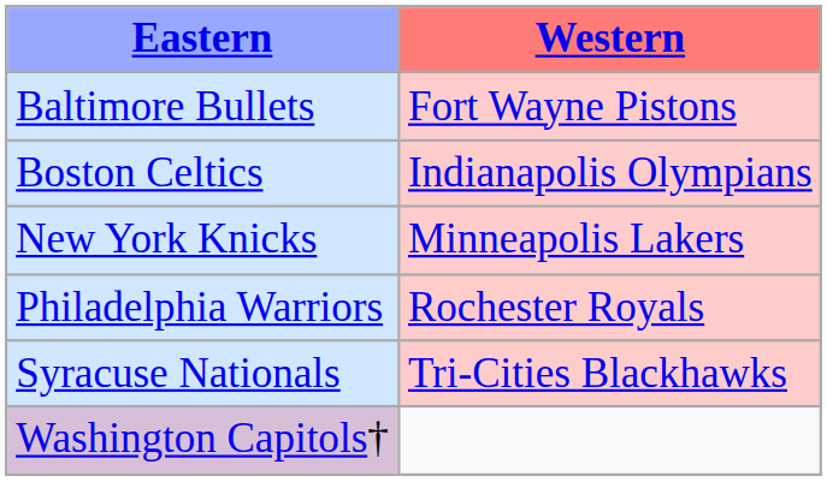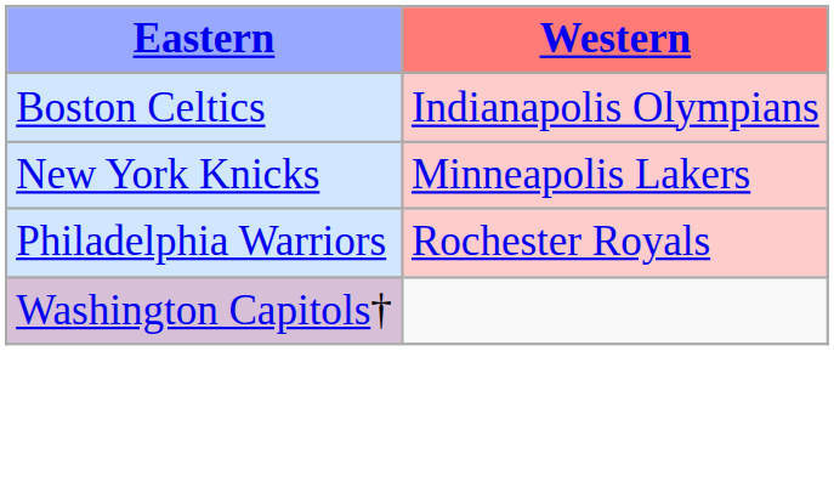 <table class="wikitable">
 <tr>
 <th style="background-color: #99A8FF;"><a href='#'>Eastern</a></th>
 <th style="background-color: #FF7B77;"><a href='#'>Western</a></th>
-</tr>
-<tr>
-<td style="background-color: #D0E7FF;"><a href='#'>Baltimore Bullets</a></td>
-<td style="background-color: #FFCCCC;"><a href='#'>Fort Wayne Pistons</a></td>
 </tr>
 <tr>
 <td style="background-color: #D0E7FF;"><a href='#'>Boston Celtics</a></td>
 <td style="background-color: #FFCCCC;"><a href='#'>Indianapolis Olympians</a></td>
 </tr>
 <tr>
 <td style="background-color: #D0E7FF;"><a href='#'>New York Knicks</a></td>
 <td style="background-color: #FFCCCC;"><a href='#'>Minneapolis Lakers</a></td>
 </tr>
 <tr>
 <td style="background-color: #D0E7FF;"><a href='#'>Philadelphia Warriors</a></td>
 <td style="background-color: #FFCCCC;"><a href='#'>Rochester Royals</a></td>
 </tr>
 <tr>
-<td style="background-color: #D0E7FF;"><a href='#'>Syracuse Nationals</a></td>
-<td style="background-color: #FFCCCC;"><a href='#'>Tri-Cities Blackhawks</a></td>
-</tr>
-<tr>
 <td style="background-color: #D8BFD8;"><a href='#'>Washington Capitols</a>†</td>
 <td> </td>
 </tr>
 </table>
